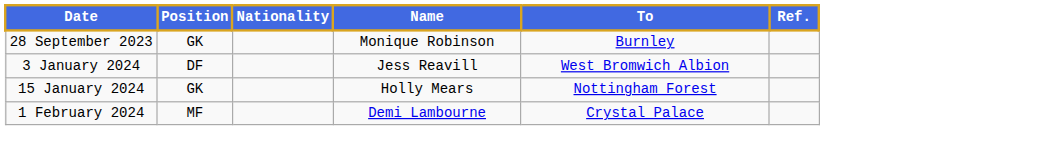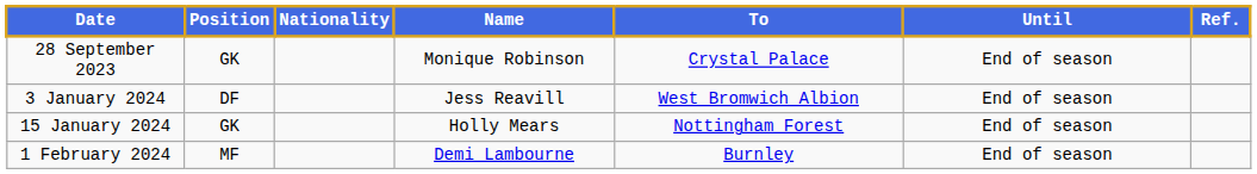 <table class="wikitable" style="text-align:center; font-size:90%; ">
 <tr>
 <th style="background:royalblue;;color:white;border:2px solid #DAA520; width:120px;">Date</th>
 <th style="background:royalblue;color:white;border:2px solid #DAA520; width:50px;">Position</th>
 <th style="background:royalblue;color:white;border:2px solid #DAA520; width:50px;">Nationality</th>
 <th style="background:royalblue;color:white;border:2px solid #DAA520; width:150px;">Name</th>
 <th style="background:royalblue;color:white;border:2px solid #DAA520; width:200px;">To</th>
+<th style="background:royalblue;color:white;border:2px solid #DAA520; width:200px;">Until</th>
 <th style="background:royalblue;color:white;border:2px solid #DAA520; width:35px;">Ref.</th>
 </tr>
 <tr>
 <td>28 September 2023</td>
 <td>GK</td>
 <td></td>
 <td>Monique Robinson</td>
-<td> <a href='#'>Burnley</a></td>
+<td> <a href='#'>Crystal Palace</a></td>
+<td>End of season</td>
 <td></td>
 </tr>
 <tr>
 <td>3 January 2024</td>
 <td>DF</td>
 <td></td>
 <td>Jess Reavill</td>
 <td> <a href='#'>West Bromwich Albion</a></td>
+<td>End of season</td>
 <td></td>
 </tr>
 <tr>
 <td>15 January 2024</td>
 <td>GK</td>
 <td></td>
 <td>Holly Mears</td>
 <td> <a href='#'>Nottingham Forest</a></td>
+<td>End of season</td>
 <td></td>
 </tr>
 <tr>
 <td>1 February 2024</td>
 <td>MF</td>
 <td></td>
 <td><a href='#'>Demi Lambourne</a></td>
-<td> <a href='#'>Crystal Palace</a></td>
+<td> <a href='#'>Burnley</a></td>
+<td>End of season</td>
 <td></td>
 </tr>
 </table>
